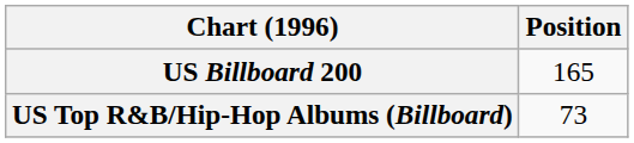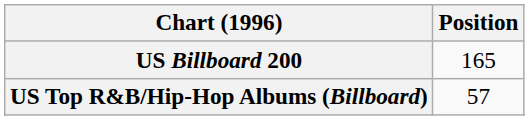 <table class="wikitable sortable plainrowheaders" style="text-align:center">
 <tr>
 <th scope="col">Chart (1996)</th>
 <th scope="col">Position</th>
 </tr>
 <tr>
 <th scope="row">US <em>Billboard</em> 200</th>
 <td>165</td>
 </tr>
 <tr>
 <th scope="row">US Top R&B/Hip-Hop Albums (<em>Billboard</em>)</th>
-<td>73</td>
+<td>57</td>
 </tr>
 </table>
